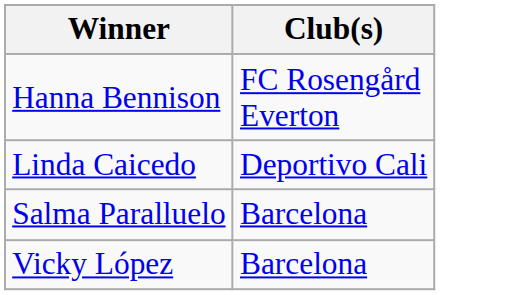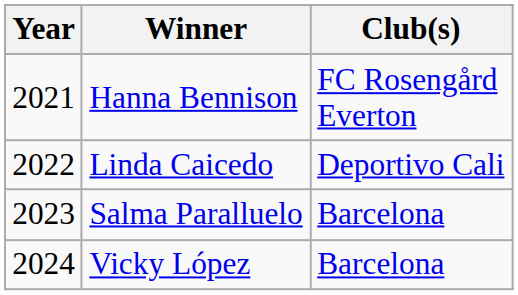 <table class="wikitable">
 <tr>
+<th>Year</th>
 <th>Winner</th>
 <th>Club(s)</th>
 </tr>
 <tr>
+<td align="center">2021</td>
 <td> <a href='#'>Hanna Bennison</a></td>
 <td> <a href='#'>FC Rosengård</a><br> <a href='#'>Everton</a></td>
 </tr>
 <tr>
+<td align="center">2022</td>
 <td> <a href='#'>Linda Caicedo</a></td>
 <td> <a href='#'>Deportivo Cali</a></td>
 </tr>
 <tr>
+<td align="center">2023</td>
 <td> <a href='#'>Salma Paralluelo</a></td>
 <td> <a href='#'>Barcelona</a></td>
 </tr>
 <tr>
+<td align="center">2024</td>
 <td> <a href='#'>Vicky López</a></td>
 <td> <a href='#'>Barcelona</a></td>
 </tr>
 </table>
